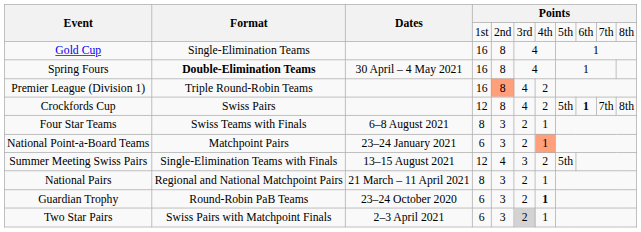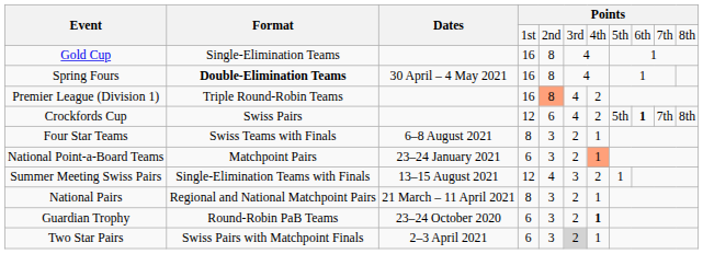 <table class="wikitable" style="text-align:center;">
 <tr>
 <th rowspan="2">Event </th>
 <th rowspan="2">Format</th>
 <th rowspan="2">Dates</th>
 <th colspan="8">Points</th>
 </tr>
 <tr>
 <td>1st</td>
 <td>2nd</td>
 <td>3rd</td>
 <td>4th</td>
 <td>5th</td>
 <td>6th</td>
 <td>7th</td>
 <td>8th</td>
 </tr>
 <tr>
 <td><a href='#'>Gold Cup</a></td>
 <td>Single-Elimination Teams</td>
 <td></td>
 <td>16</td>
 <td>8</td>
 <td colspan="2">4</td>
 <td colspan="4">1</td>
 </tr>
 <tr>
 <td>Spring Fours</td>
 <td><strong>Double-Elimination Teams</strong></td>
 <td>30 April – 4 May 2021</td>
 <td>16</td>
 <td>8</td>
 <td colspan="2">4</td>
 <td colspan="3">1</td>
 <td></td>
 </tr>
 <tr>
 <td>Premier League (Division 1)</td>
 <td>Triple Round-Robin Teams</td>
 <td></td>
 <td>16</td>
 <td style="background: lightsalmon;">8</td>
 <td>4</td>
 <td>2</td>
 <td colspan="4"></td>
 </tr>
 <tr>
 <td>Crockfords Cup</td>
 <td>Swiss Pairs</td>
 <td></td>
 <td>12</td>
-<td>8</td>
+<td>6</td>
 <td>4</td>
 <td>2</td>
 <td>5th</td>
 <td><strong>1</strong></td>
 <td>7th</td>
 <td>8th</td>
 </tr>
 <tr>
 <td>Four Star Teams</td>
 <td>Swiss Teams with Finals</td>
 <td>6–8 August 2021</td>
 <td>8</td>
 <td>3</td>
 <td>2</td>
 <td>1</td>
 <td colspan="4"></td>
 </tr>
 <tr>
 <td>National Point-a-Board Teams</td>
 <td>Matchpoint Pairs</td>
 <td>23–24 January 2021</td>
 <td>6</td>
 <td>3</td>
 <td>2</td>
 <td style="background: lightsalmon;">1</td>
 <td colspan="4"></td>
 </tr>
 <tr>
 <td>Summer Meeting Swiss Pairs</td>
 <td>Single-Elimination Teams with Finals</td>
 <td>13–15 August 2021</td>
 <td>12</td>
 <td>4</td>
 <td>3</td>
 <td>2</td>
-<td>5th</td>
+<td>1</td>
 <td colspan="3"></td>
 </tr>
 <tr>
 <td>National Pairs</td>
 <td>Regional and National Matchpoint Pairs</td>
 <td>21 March – 11 April 2021</td>
 <td>8</td>
 <td>3</td>
 <td>2</td>
 <td>1</td>
 <td colspan="4"></td>
 </tr>
 <tr>
 <td>Guardian Trophy</td>
 <td>Round-Robin PaB Teams</td>
 <td>23–24 October 2020</td>
 <td>6</td>
 <td>3</td>
 <td>2</td>
 <td><strong>1</strong></td>
 <td colspan="4"></td>
 </tr>
 <tr>
 <td>Two Star Pairs</td>
 <td>Swiss Pairs with Matchpoint Finals</td>
 <td>2–3 April 2021</td>
 <td>6</td>
 <td>3</td>
 <td style="background: lightgrey;">2</td>
 <td>1</td>
 <td colspan="4"></td>
 </tr>
 </table>
